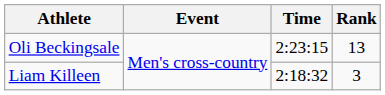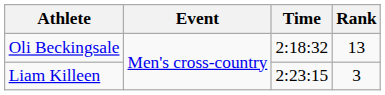 <table class=wikitable style="font-size:90%">
 <tr>
 <th>Athlete</th>
 <th>Event</th>
 <th>Time</th>
 <th>Rank</th>
 </tr>
 <tr align=center>
 <td align=left><a href='#'>Oli Beckingsale</a></td>
 <td align=left rowspan=2><a href='#'>Men's cross-country</a></td>
-<td>2:23:15</td>
+<td>2:18:32</td>
 <td>13</td>
 </tr>
 <tr align=center>
 <td align=left><a href='#'>Liam Killeen</a></td>
-<td>2:18:32</td>
+<td>2:23:15</td>
 <td>3</td>
 </tr>
 </table>
